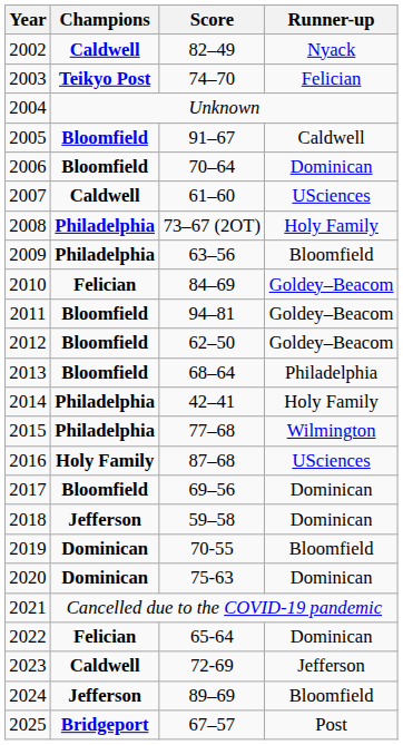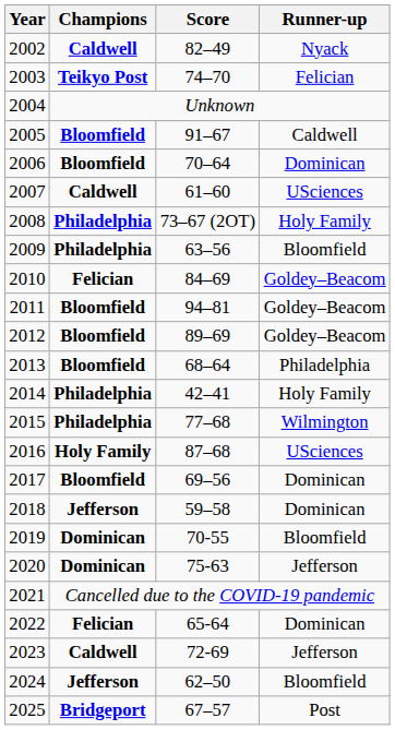 <table class="wikitable sortable">
 <tr>
 <th>Year</th>
 <th>Champions</th>
 <th>Score</th>
 <th>Runner-up</th>
 </tr>
 <tr align=center>
 <td>2002</td>
 <td><strong><a href='#'>Caldwell</a></strong></td>
 <td>82–49</td>
 <td><a href='#'>Nyack</a></td>
 </tr>
 <tr align=center>
 <td>2003</td>
 <td><strong><a href='#'>Teikyo Post</a></strong></td>
 <td>74–70</td>
 <td><a href='#'>Felician</a></td>
 </tr>
 <tr align=center>
 <td>2004</td>
 <td colspan="3"><em>Unknown</em></td>
 </tr>
 <tr align=center>
 <td>2005</td>
 <td><strong><a href='#'>Bloomfield</a></strong></td>
 <td>91–67</td>
 <td>Caldwell</td>
 </tr>
 <tr align=center>
 <td>2006</td>
 <td><strong>Bloomfield</strong></td>
 <td>70–64</td>
 <td><a href='#'>Dominican</a></td>
 </tr>
 <tr align=center>
 <td>2007</td>
 <td><strong>Caldwell</strong></td>
 <td>61–60</td>
 <td><a href='#'>USciences</a></td>
 </tr>
 <tr align=center>
 <td>2008</td>
 <td><strong><a href='#'>Philadelphia</a></strong></td>
 <td>73–67 (2OT)</td>
 <td><a href='#'>Holy Family</a></td>
 </tr>
 <tr align=center>
 <td>2009</td>
 <td><strong>Philadelphia</strong></td>
 <td>63–56</td>
 <td>Bloomfield</td>
 </tr>
 <tr align=center>
 <td>2010</td>
 <td><strong>Felician</strong></td>
 <td>84–69</td>
 <td><a href='#'>Goldey–Beacom</a></td>
 </tr>
 <tr align=center>
 <td>2011</td>
 <td><strong>Bloomfield</strong></td>
 <td>94–81</td>
 <td>Goldey–Beacom</td>
 </tr>
 <tr align=center>
 <td>2012</td>
 <td><strong>Bloomfield</strong></td>
-<td>62–50</td>
+<td>89–69</td>
 <td>Goldey–Beacom</td>
 </tr>
 <tr align=center>
 <td>2013</td>
 <td><strong>Bloomfield</strong></td>
 <td>68–64</td>
 <td>Philadelphia</td>
 </tr>
 <tr align=center>
 <td>2014</td>
 <td><strong>Philadelphia</strong></td>
 <td>42–41</td>
 <td>Holy Family</td>
 </tr>
 <tr align=center>
 <td>2015</td>
 <td><strong>Philadelphia</strong></td>
 <td>77–68</td>
 <td><a href='#'>Wilmington</a></td>
 </tr>
 <tr align=center>
 <td>2016</td>
 <td><strong>Holy Family</strong></td>
 <td>87–68</td>
 <td><a href='#'>USciences</a></td>
 </tr>
 <tr align=center>
 <td>2017</td>
 <td><strong>Bloomfield</strong></td>
 <td>69–56</td>
 <td>Dominican</td>
 </tr>
 <tr align=center>
 <td>2018</td>
 <td><strong>Jefferson</strong></td>
 <td>59–58</td>
 <td>Dominican</td>
 </tr>
 <tr align=center>
 <td>2019</td>
 <td><strong>Dominican</strong></td>
 <td>70-55</td>
 <td>Bloomfield</td>
 </tr>
 <tr align=center>
 <td>2020</td>
 <td><strong>Dominican</strong></td>
 <td>75-63</td>
-<td>Dominican</td>
+<td>Jefferson</td>
 </tr>
 <tr align=center>
 <td>2021</td>
 <td colspan="3"><em>Cancelled due to the <a href='#'>COVID-19 pandemic</a></em></td>
 </tr>
 <tr align=center>
 <td>2022</td>
 <td><strong>Felician</strong></td>
 <td>65-64</td>
 <td>Dominican</td>
 </tr>
 <tr align=center>
 <td>2023</td>
 <td><strong>Caldwell</strong></td>
 <td>72-69</td>
 <td>Jefferson</td>
 </tr>
 <tr align=center>
 <td>2024</td>
 <td><strong>Jefferson</strong></td>
-<td>89–69</td>
+<td>62–50</td>
 <td>Bloomfield</td>
 </tr>
 <tr align=center>
 <td>2025</td>
 <td><strong><a href='#'>Bridgeport</a></strong></td>
 <td>67–57</td>
 <td>Post</td>
 </tr>
 </table>
